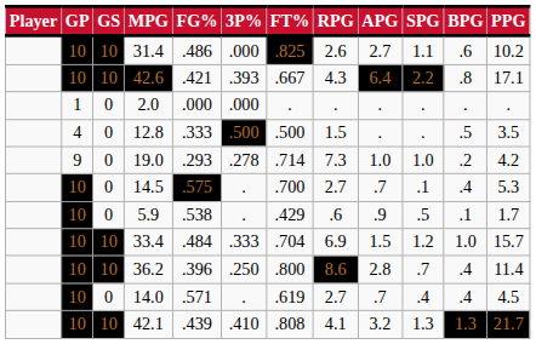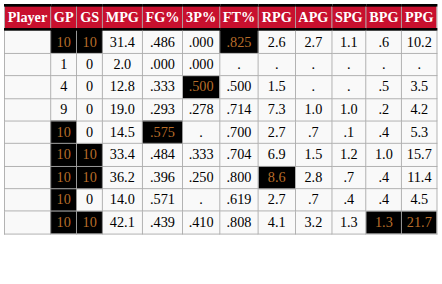 <table class="wikitable sortable" style="text-align:right;">
 <tr>
 <th style="background:#C8102E; color:#FFFFFF; border-top:#010101 3px solid; border-bottom:#010101 3px solid;">Player</th>
 <th style="background:#C8102E; color:#FFFFFF; border-top:#010101 3px solid; border-bottom:#010101 3px solid;">GP</th>
 <th style="background:#C8102E; color:#FFFFFF; border-top:#010101 3px solid; border-bottom:#010101 3px solid;">GS</th>
 <th style="background:#C8102E; color:#FFFFFF; border-top:#010101 3px solid; border-bottom:#010101 3px solid;">MPG</th>
 <th style="background:#C8102E; color:#FFFFFF; border-top:#010101 3px solid; border-bottom:#010101 3px solid;">FG%</th>
 <th style="background:#C8102E; color:#FFFFFF; border-top:#010101 3px solid; border-bottom:#010101 3px solid;">3P%</th>
 <th style="background:#C8102E; color:#FFFFFF; border-top:#010101 3px solid; border-bottom:#010101 3px solid;">FT%</th>
 <th style="background:#C8102E; color:#FFFFFF; border-top:#010101 3px solid; border-bottom:#010101 3px solid;">RPG</th>
 <th style="background:#C8102E; color:#FFFFFF; border-top:#010101 3px solid; border-bottom:#010101 3px solid;">APG</th>
 <th style="background:#C8102E; color:#FFFFFF; border-top:#010101 3px solid; border-bottom:#010101 3px solid;">SPG</th>
 <th style="background:#C8102E; color:#FFFFFF; border-top:#010101 3px solid; border-bottom:#010101 3px solid;">BPG</th>
 <th style="background:#C8102E; color:#FFFFFF; border-top:#010101 3px solid; border-bottom:#010101 3px solid;">PPG</th>
 </tr>
 <tr align="center" bgcolor="">
 <td></td>
 <td style="background:#000000;color:#B86D29;">10</td>
 <td style="background:#000000;color:#B86D29;">10</td>
 <td>31.4</td>
 <td>.486</td>
 <td>.000</td>
 <td style="background:#000000;color:#B86D29;">.825</td>
 <td>2.6</td>
 <td>2.7</td>
 <td>1.1</td>
 <td>.6</td>
 <td>10.2</td>
-</tr>
-<tr align="center" bgcolor="">
-<td></td>
-<td style="background:#000000;color:#B86D29;">10</td>
-<td style="background:#000000;color:#B86D29;">10</td>
-<td style="background:#000000;color:#B86D29;">42.6</td>
-<td>.421</td>
-<td>.393</td>
-<td>.667</td>
-<td>4.3</td>
-<td style="background:#000000;color:#B86D29;">6.4</td>
-<td style="background:#000000;color:#B86D29;">2.2</td>
-<td>.8</td>
-<td>17.1</td>
 </tr>
 <tr align="center" bgcolor="">
 <td></td>
 <td>1</td>
 <td>0</td>
 <td>2.0</td>
 <td>.000</td>
 <td>.000</td>
 <td>.</td>
 <td>.</td>
 <td>.</td>
 <td>.</td>
 <td>.</td>
 <td>.</td>
 </tr>
 <tr align="center" bgcolor="">
 <td></td>
 <td>4</td>
 <td>0</td>
 <td>12.8</td>
 <td>.333</td>
 <td style="background:#000000;color:#B86D29;">.500</td>
 <td>.500</td>
 <td>1.5</td>
 <td>.</td>
 <td>.</td>
 <td>.5</td>
 <td>3.5</td>
 </tr>
 <tr align="center" bgcolor="">
 <td></td>
 <td>9</td>
 <td>0</td>
 <td>19.0</td>
 <td>.293</td>
 <td>.278</td>
 <td>.714</td>
 <td>7.3</td>
 <td>1.0</td>
 <td>1.0</td>
 <td>.2</td>
 <td>4.2</td>
 </tr>
 <tr align="center" bgcolor="">
 <td></td>
 <td style="background:#000000;color:#B86D29;">10</td>
 <td>0</td>
 <td>14.5</td>
 <td style="background:#000000;color:#B86D29;">.575</td>
 <td>.</td>
 <td>.700</td>
 <td>2.7</td>
 <td>.7</td>
 <td>.1</td>
 <td>.4</td>
 <td>5.3</td>
 </tr>
 <tr align="center" bgcolor="">
 <td></td>
 <td style="background:#000000;color:#B86D29;">10</td>
-<td>0</td>
-<td>5.9</td>
-<td>.538</td>
-<td>.</td>
-<td>.429</td>
-<td>.6</td>
-<td>.9</td>
-<td>.5</td>
-<td>.1</td>
-<td>1.7</td>
-</tr>
-<tr align="center" bgcolor="">
-<td></td>
-<td style="background:#000000;color:#B86D29;">10</td>
 <td style="background:#000000;color:#B86D29;">10</td>
 <td>33.4</td>
 <td>.484</td>
 <td>.333</td>
 <td>.704</td>
 <td>6.9</td>
 <td>1.5</td>
 <td>1.2</td>
 <td>1.0</td>
 <td>15.7</td>
 </tr>
 <tr align="center" bgcolor="">
 <td></td>
 <td style="background:#000000;color:#B86D29;">10</td>
 <td style="background:#000000;color:#B86D29;">10</td>
 <td>36.2</td>
 <td>.396</td>
 <td>.250</td>
 <td>.800</td>
 <td style="background:#000000;color:#B86D29;">8.6</td>
 <td>2.8</td>
 <td>.7</td>
 <td>.4</td>
 <td>11.4</td>
 </tr>
 <tr align="center" bgcolor="">
 <td></td>
 <td style="background:#000000;color:#B86D29;">10</td>
 <td>0</td>
 <td>14.0</td>
 <td>.571</td>
 <td>.</td>
 <td>.619</td>
 <td>2.7</td>
 <td>.7</td>
 <td>.4</td>
 <td>.4</td>
 <td>4.5</td>
 </tr>
 <tr align="center" bgcolor="">
 <td></td>
 <td style="background:#000000;color:#B86D29;">10</td>
 <td style="background:#000000;color:#B86D29;">10</td>
 <td>42.1</td>
 <td>.439</td>
 <td>.410</td>
 <td>.808</td>
 <td>4.1</td>
 <td>3.2</td>
 <td>1.3</td>
 <td style="background:#000000;color:#B86D29;">1.3</td>
 <td style="background:#000000;color:#B86D29;">21.7</td>
 </tr>
 </table>
